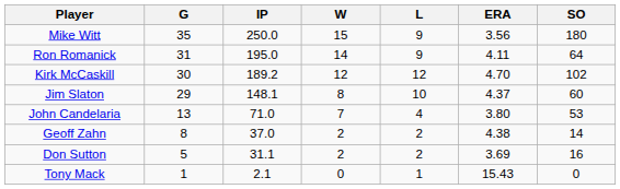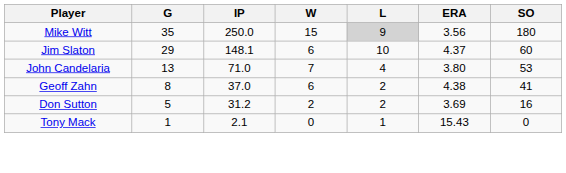 <table class="wikitable sortable">
 <tr>
 <th bgcolor="#DDDDFF" width="16%">Player</th>
 <th bgcolor="#DDDDFF" width="9%">G</th>
 <th bgcolor="#DDDDFF" width="9%">IP</th>
 <th bgcolor="#DDDDFF" width="9%">W</th>
 <th bgcolor="#DDDDFF" width="9%">L</th>
 <th bgcolor="#DDDDFF" width="9%">ERA</th>
 <th bgcolor="#DDDDFF" width="9%">SO</th>
 </tr>
 <tr align="center">
 <td><a href='#'>Mike Witt</a></td>
 <td>35</td>
 <td>250.0</td>
 <td>15</td>
-<td>9</td>
+<td style="background: lightgrey;">9</td>
 <td>3.56</td>
 <td>180</td>
-</tr>
-<tr align="center">
-<td><a href='#'>Ron Romanick</a></td>
-<td>31</td>
-<td>195.0</td>
-<td>14</td>
-<td>9</td>
-<td>4.11</td>
-<td>64</td>
-</tr>
-<tr align="center">
-<td><a href='#'>Kirk McCaskill</a></td>
-<td>30</td>
-<td>189.2</td>
-<td>12</td>
-<td>12</td>
-<td>4.70</td>
-<td>102</td>
 </tr>
 <tr align="center">
 <td><a href='#'>Jim Slaton</a></td>
 <td>29</td>
 <td>148.1</td>
-<td>8</td>
+<td>6</td>
 <td>10</td>
 <td>4.37</td>
 <td>60</td>
 </tr>
 <tr align="center">
 <td><a href='#'>John Candelaria</a></td>
 <td>13</td>
 <td>71.0</td>
 <td>7</td>
 <td>4</td>
 <td>3.80</td>
 <td>53</td>
 </tr>
 <tr align="center">
 <td><a href='#'>Geoff Zahn</a></td>
 <td>8</td>
 <td>37.0</td>
-<td>2</td>
+<td>6</td>
 <td>2</td>
 <td>4.38</td>
-<td>14</td>
+<td>41</td>
 </tr>
 <tr align="center">
 <td><a href='#'>Don Sutton</a></td>
 <td>5</td>
-<td>31.1</td>
+<td>31.2</td>
 <td>2</td>
 <td>2</td>
 <td>3.69</td>
 <td>16</td>
 </tr>
 <tr align="center">
 <td><a href='#'>Tony Mack</a></td>
 <td>1</td>
 <td>2.1</td>
 <td>0</td>
 <td>1</td>
 <td>15.43</td>
 <td>0</td>
 </tr>
 </table>
